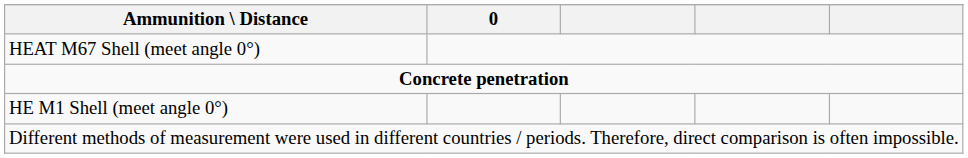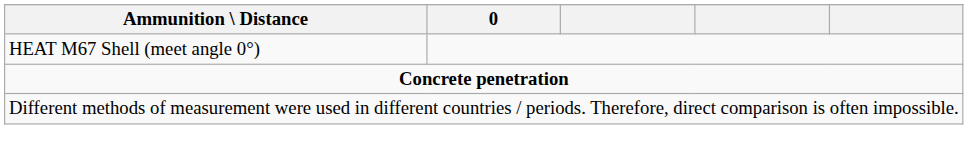 <table class="wikitable">
 <tr style="vertical-align:top; text-align:center; ">
 </tr>
 <tr style="vertical-align:top; text-align:center; ">
 <th width="44%">Ammunition \ Distance</th>
 <th width="14%">0</th>
 <th width="14%"></th>
 <th width="14%"></th>
 <th width="14%"></th>
 </tr>
 <tr style="vertical-align:top; text-align:center;">
 <td style="text-align:left">HEAT M67 Shell (meet angle 0°)</td>
 <td colspan="4"></td>
 </tr>
 <tr style="vertical-align:top; text-align:center; ">
 <td colspan="5"><strong>Concrete penetration</strong></td>
 </tr>
 <tr style="vertical-align:top; text-align:center;">
-<td style="text-align:left">HE M1 Shell (meet angle 0°)</td>
-<td></td>
-<td></td>
-<td></td>
-<td></td>
-</tr>
-<tr style="vertical-align:top; text-align:center;">
 <td colspan="5">Different methods of measurement were used in different countries / periods. Therefore, direct comparison is often impossible.</td>
 </tr>
 </table>
